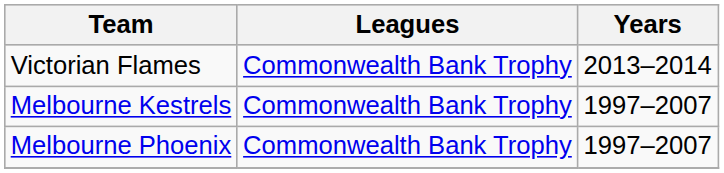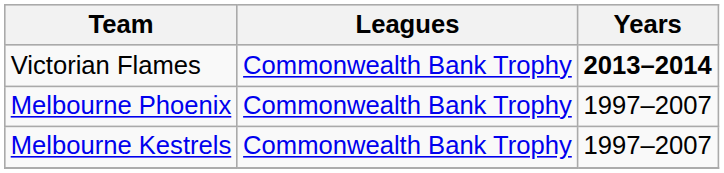 <table class="wikitable collapsible">
 <tr>
 <th>Team</th>
 <th>Leagues</th>
 <th>Years</th>
 </tr>
 <tr>
 <td>Victorian Flames </td>
 <td><a href='#'>Commonwealth Bank Trophy</a></td>
-<td>2013–2014</td>
+<td><strong>2013–2014</strong></td>
+</tr>
+<tr>
+<td><a href='#'>Melbourne Phoenix</a></td>
+<td><a href='#'>Commonwealth Bank Trophy</a></td>
+<td>1997–2007</td>
 </tr>
 <tr>
 <td><a href='#'>Melbourne Kestrels</a></td>
 <td><a href='#'>Commonwealth Bank Trophy</a></td>
 <td>1997–2007</td>
 </tr>
 <tr>
-<td><a href='#'>Melbourne Phoenix</a></td>
-<td><a href='#'>Commonwealth Bank Trophy</a></td>
-<td>1997–2007</td>
-</tr>
-<tr>
 </tr>
 </table>
